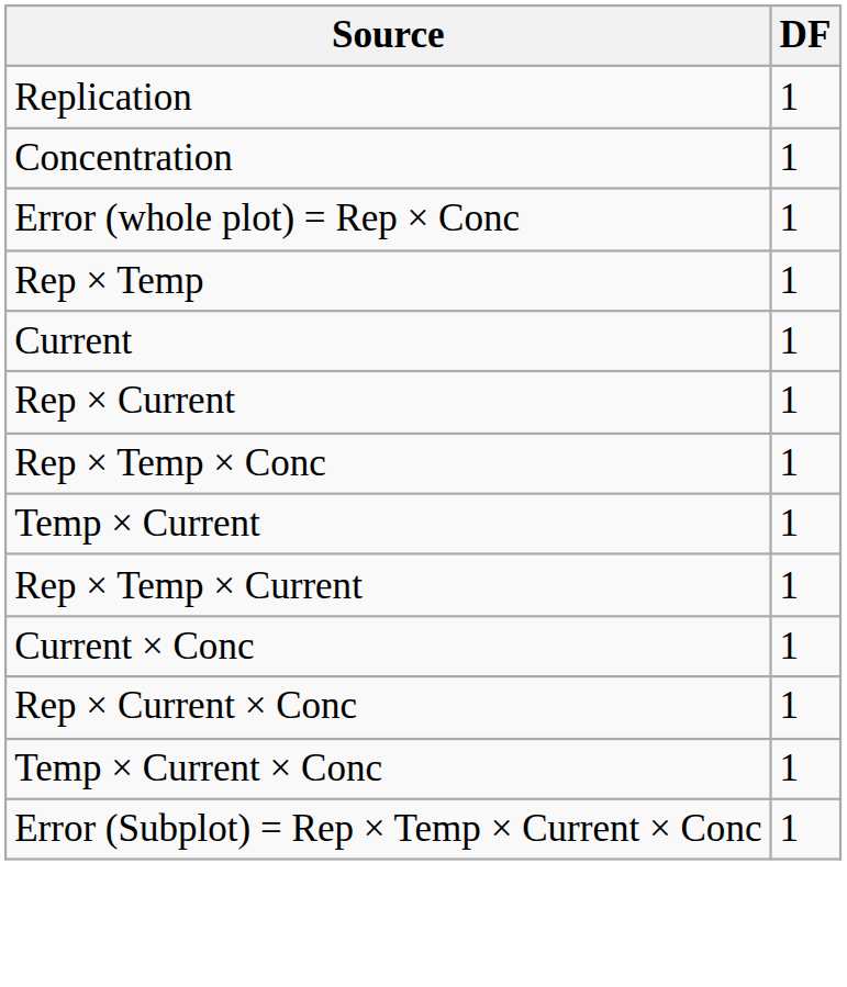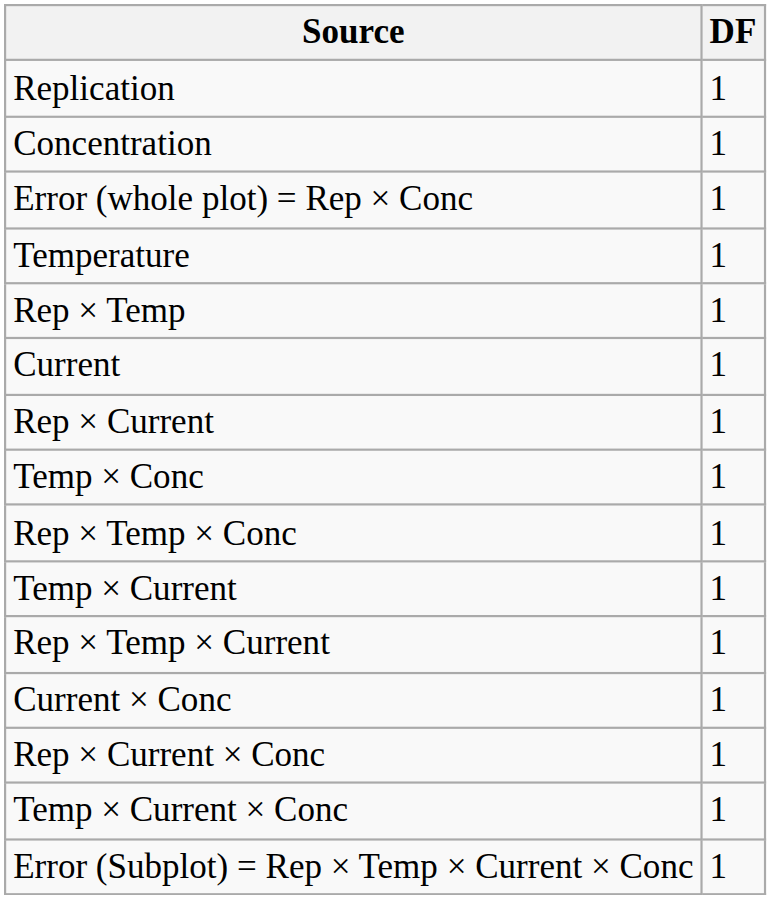 <table class="wikitable">
 <tr>
 <th>Source</th>
 <th>DF</th>
 </tr>
 <tr>
 <td>Replication</td>
 <td>1</td>
 </tr>
 <tr>
 <td>Concentration</td>
 <td>1</td>
 </tr>
 <tr>
 <td>Error (whole plot) = Rep × Conc</td>
 <td>1</td>
 </tr>
 <tr>
+<td>Temperature</td>
+<td>1</td>
+</tr>
+<tr>
 <td>Rep × Temp</td>
 <td>1</td>
 </tr>
 <tr>
 <td>Current</td>
 <td>1</td>
 </tr>
 <tr>
 <td>Rep × Current</td>
+<td>1</td>
+</tr>
+<tr>
+<td>Temp × Conc</td>
 <td>1</td>
 </tr>
 <tr>
 <td>Rep × Temp × Conc</td>
 <td>1</td>
 </tr>
 <tr>
 <td>Temp × Current</td>
 <td>1</td>
 </tr>
 <tr>
 <td>Rep × Temp × Current</td>
 <td>1</td>
 </tr>
 <tr>
 <td>Current × Conc</td>
 <td>1</td>
 </tr>
 <tr>
 <td>Rep × Current × Conc</td>
 <td>1</td>
 </tr>
 <tr>
 <td>Temp × Current × Conc</td>
 <td>1</td>
 </tr>
 <tr>
 <td>Error (Subplot) = Rep × Temp × Current × Conc</td>
 <td>1</td>
 </tr>
 </table>
